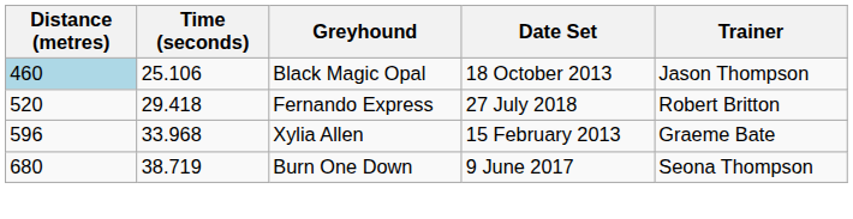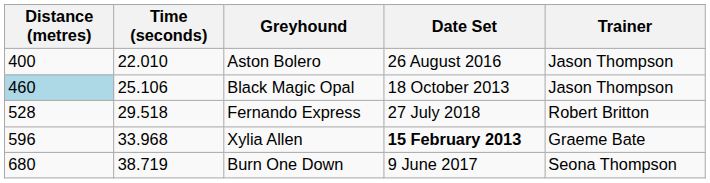 <table class="wikitable">
 <tr>
 <th width=100>Distance (metres)</th>
 <th width=100>Time (seconds)</th>
 <th width=150>Greyhound</th>
 <th width=150>Date Set</th>
 <th width=150>Trainer</th>
 </tr>
 <tr>
+<td>400</td>
+<td>22.010</td>
+<td>Aston Bolero</td>
+<td>26 August 2016</td>
+<td>Jason Thompson</td>
+</tr>
+<tr>
 <td style="background: lightblue;">460</td>
 <td>25.106</td>
 <td>Black Magic Opal</td>
 <td>18 October 2013</td>
 <td>Jason Thompson</td>
 </tr>
 <tr>
-<td>520</td>
-<td>29.418</td>
+<td>528</td>
+<td>29.518</td>
 <td>Fernando Express</td>
 <td>27 July 2018</td>
 <td>Robert Britton</td>
 </tr>
 <tr>
 <td>596</td>
 <td>33.968</td>
 <td>Xylia Allen</td>
-<td>15 February 2013</td>
+<td><strong>15 February 2013</strong></td>
 <td>Graeme Bate</td>
 </tr>
 <tr>
 <td>680</td>
 <td>38.719</td>
 <td>Burn One Down</td>
 <td>9 June 2017</td>
 <td>Seona Thompson</td>
 </tr>
 </table>
